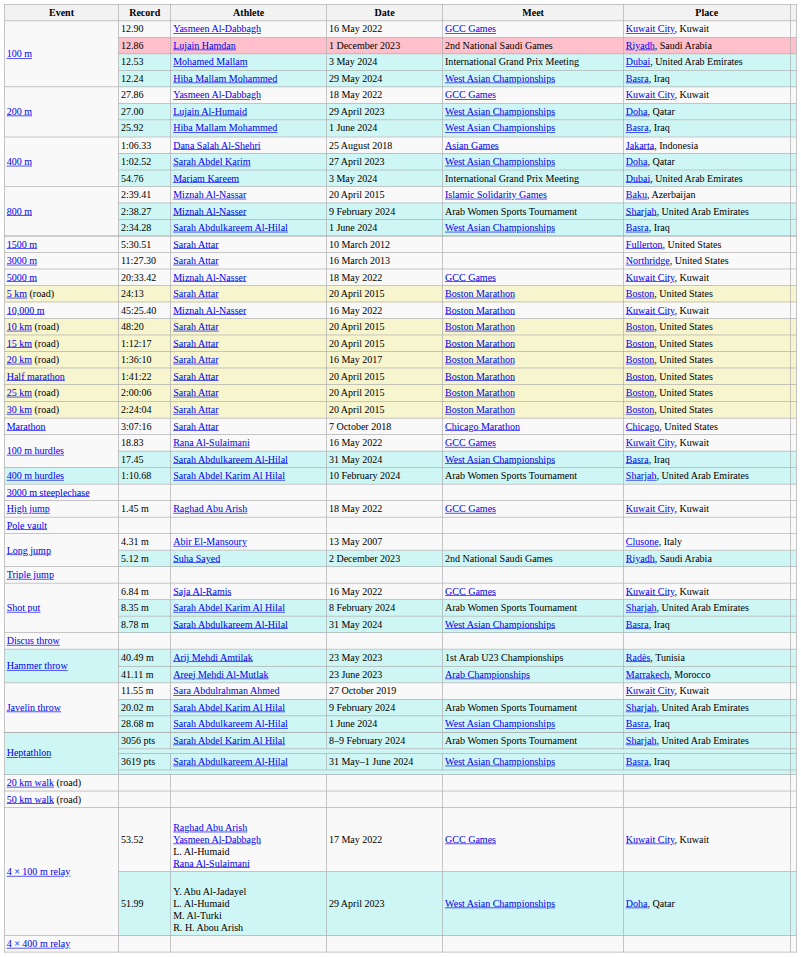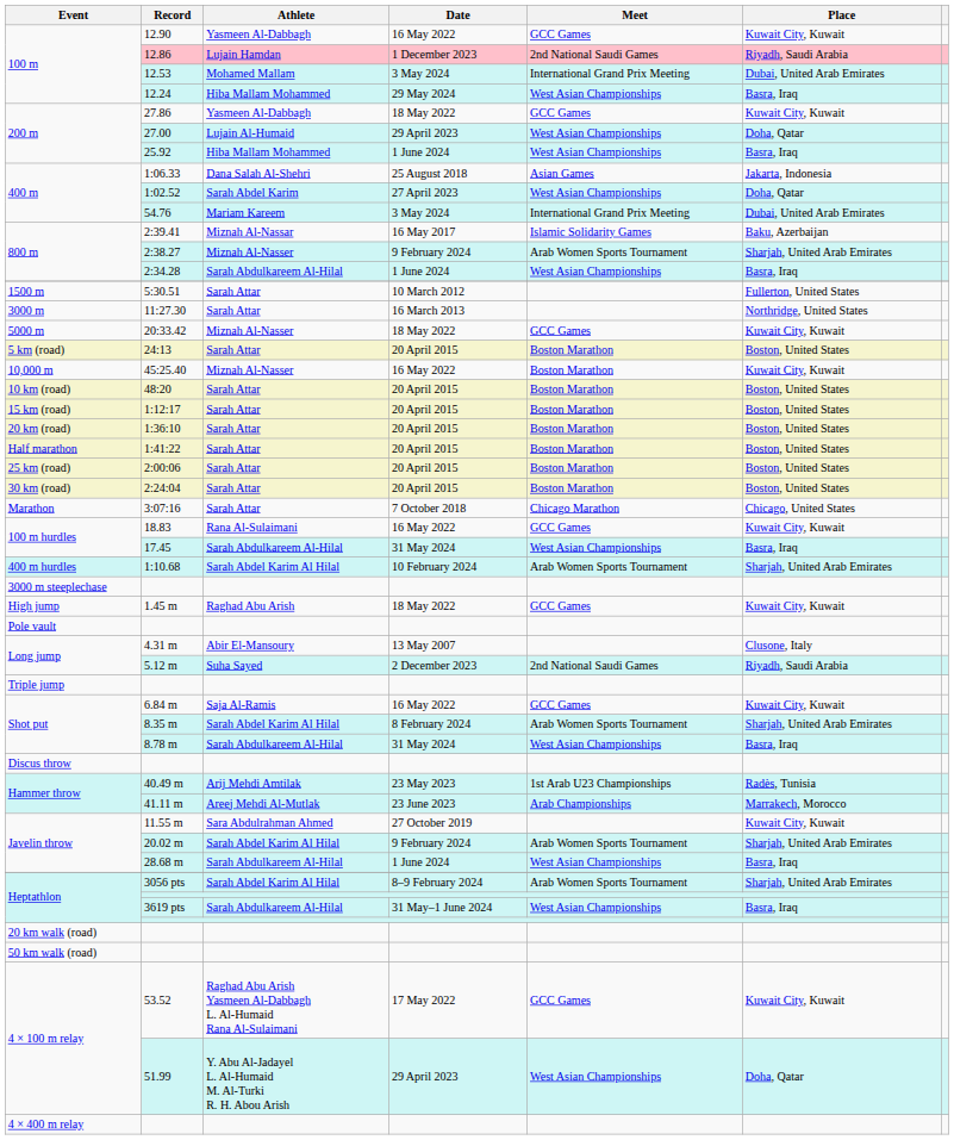 <table class="wikitable" style="font-size:95%; width: 95%;">
 <tr>
 <th>Event</th>
 <th>Record</th>
 <th>Athlete</th>
 <th>Date</th>
 <th>Meet</th>
 <th>Place</th>
 <th></th>
 </tr>
 <tr>
 <td rowspan=4><a href='#'>100 m</a></td>
 <td>12.90 </td>
 <td><a href='#'>Yasmeen Al-Dabbagh</a></td>
 <td>16 May 2022</td>
 <td><a href='#'>GCC Games</a></td>
 <td><a href='#'>Kuwait City</a>, Kuwait</td>
 <td></td>
 </tr>
 <tr style="background:pink">
 <td>12.86 </td>
 <td><a href='#'>Lujain Hamdan</a></td>
 <td>1 December 2023</td>
 <td>2nd National Saudi Games</td>
 <td><a href='#'>Riyadh</a>, Saudi Arabia</td>
 <td></td>
 </tr>
 <tr bgcolor="#CEF6F5">
 <td>12.53 </td>
 <td><a href='#'>Mohamed Mallam</a></td>
 <td>3 May 2024</td>
 <td>International Grand Prix Meeting</td>
 <td><a href='#'>Dubai</a>, United Arab Emirates</td>
 <td></td>
 </tr>
 <tr bgcolor=#CEF6F5>
 <td>12.24 </td>
 <td><a href='#'>Hiba Mallam Mohammed</a></td>
 <td>29 May 2024</td>
 <td><a href='#'>West Asian Championships</a></td>
 <td><a href='#'>Basra</a>, Iraq</td>
 <td></td>
 </tr>
 <tr>
 <td rowspan=3><a href='#'>200 m</a></td>
 <td>27.86 </td>
 <td><a href='#'>Yasmeen Al-Dabbagh</a></td>
 <td>18 May 2022</td>
 <td><a href='#'>GCC Games</a></td>
 <td><a href='#'>Kuwait City</a>, Kuwait</td>
 <td></td>
 </tr>
 <tr bgcolor="#CEF6F5">
 <td>27.00 </td>
 <td><a href='#'>Lujain Al-Humaid</a></td>
 <td>29 April 2023</td>
 <td><a href='#'>West Asian Championships</a></td>
 <td><a href='#'>Doha</a>, Qatar</td>
 <td></td>
 </tr>
 <tr bgcolor=#CEF6F5>
 <td>25.92 </td>
 <td><a href='#'>Hiba Mallam Mohammed</a></td>
 <td>1 June 2024</td>
 <td><a href='#'>West Asian Championships</a></td>
 <td><a href='#'>Basra</a>, Iraq</td>
 <td></td>
 </tr>
 <tr>
 <td rowspan=3><a href='#'>400 m</a></td>
 <td>1:06.33</td>
 <td><a href='#'>Dana Salah Al-Shehri</a></td>
 <td>25 August 2018</td>
 <td><a href='#'>Asian Games</a></td>
 <td><a href='#'>Jakarta</a>, Indonesia</td>
 <td></td>
 </tr>
 <tr bgcolor="#CEF6F5">
 <td>1:02.52</td>
 <td><a href='#'>Sarah Abdel Karim</a></td>
 <td>27 April 2023</td>
 <td><a href='#'>West Asian Championships</a></td>
 <td><a href='#'>Doha</a>, Qatar</td>
 <td></td>
 </tr>
 <tr bgcolor="#CEF6F5">
 <td>54.76</td>
 <td><a href='#'>Mariam Kareem</a></td>
 <td>3 May 2024</td>
 <td>International Grand Prix Meeting</td>
 <td><a href='#'>Dubai</a>, United Arab Emirates</td>
 <td></td>
 </tr>
 <tr>
 <td rowspan=3><a href='#'>800 m</a></td>
 <td>2:39.41</td>
 <td><a href='#'>Miznah Al-Nassar</a></td>
-<td>20 April 2015</td>
+<td>16 May 2017</td>
 <td><a href='#'>Islamic Solidarity Games</a></td>
 <td><a href='#'>Baku</a>, Azerbaijan</td>
 <td></td>
 </tr>
 <tr bgcolor=#CEF6F5>
 <td>2:38.27</td>
 <td><a href='#'>Miznah Al-Nasser</a></td>
 <td>9 February 2024</td>
 <td>Arab Women Sports Tournament</td>
 <td><a href='#'>Sharjah</a>, United Arab Emirates</td>
 <td></td>
 </tr>
 <tr bgcolor=#CEF6F5>
 <td>2:34.28</td>
 <td><a href='#'>Sarah Abdulkareem Al-Hilal</a></td>
 <td>1 June 2024</td>
 <td><a href='#'>West Asian Championships</a></td>
 <td><a href='#'>Basra</a>, Iraq</td>
 <td></td>
 </tr>
 <tr>
 </tr>
 <tr>
 <td><a href='#'>1500 m</a></td>
 <td>5:30.51</td>
 <td><a href='#'>Sarah Attar</a></td>
 <td>10 March 2012</td>
 <td></td>
 <td><a href='#'>Fullerton</a>, United States</td>
 <td></td>
 </tr>
 <tr>
 <td><a href='#'>3000 m</a></td>
 <td>11:27.30</td>
 <td><a href='#'>Sarah Attar</a></td>
 <td>16 March 2013</td>
 <td></td>
 <td><a href='#'>Northridge</a>, United States</td>
 <td></td>
 </tr>
 <tr>
 <td><a href='#'>5000 m</a></td>
 <td>20:33.42</td>
 <td><a href='#'>Miznah Al-Nasser</a></td>
 <td>18 May 2022</td>
 <td><a href='#'>GCC Games</a></td>
 <td><a href='#'>Kuwait City</a>, Kuwait</td>
 <td></td>
 </tr>
 <tr style="background:#f6F5CE;">
 <td><a href='#'>5 km</a> (road)</td>
 <td>24:13 </td>
 <td><a href='#'>Sarah Attar</a></td>
 <td>20 April 2015</td>
 <td><a href='#'>Boston Marathon</a></td>
 <td><a href='#'>Boston</a>, United States</td>
 <td></td>
 </tr>
 <tr>
 <td><a href='#'>10,000 m</a></td>
 <td>45:25.40</td>
 <td><a href='#'>Miznah Al-Nasser</a></td>
 <td>16 May 2022</td>
 <td><a href='#'>Boston Marathon</a></td>
 <td><a href='#'>Kuwait City</a>, Kuwait</td>
 <td></td>
 </tr>
 <tr style="background:#f6F5CE;">
 <td><a href='#'>10 km</a> (road)</td>
 <td>48:20 </td>
 <td><a href='#'>Sarah Attar</a></td>
 <td>20 April 2015</td>
 <td><a href='#'>Boston Marathon</a></td>
 <td><a href='#'>Boston</a>, United States</td>
 <td></td>
 </tr>
 <tr style="background:#f6F5CE;">
 <td><a href='#'>15 km</a> (road)</td>
 <td>1:12:17 </td>
 <td><a href='#'>Sarah Attar</a></td>
 <td>20 April 2015</td>
 <td><a href='#'>Boston Marathon</a></td>
 <td><a href='#'>Boston</a>, United States</td>
 <td></td>
 </tr>
 <tr style="background:#f6F5CE;">
 <td><a href='#'>20 km</a> (road)</td>
 <td>1:36:10 </td>
 <td><a href='#'>Sarah Attar</a></td>
-<td>16 May 2017</td>
+<td>20 April 2015</td>
 <td><a href='#'>Boston Marathon</a></td>
 <td><a href='#'>Boston</a>, United States</td>
 <td></td>
 </tr>
 <tr style="background:#f6F5CE;">
 <td><a href='#'>Half marathon</a></td>
 <td>1:41:22 </td>
 <td><a href='#'>Sarah Attar</a></td>
 <td>20 April 2015</td>
 <td><a href='#'>Boston Marathon</a></td>
 <td><a href='#'>Boston</a>, United States</td>
 <td></td>
 </tr>
 <tr style="background:#f6F5CE;">
 <td><a href='#'>25 km</a> (road)</td>
 <td>2:00:06 </td>
 <td><a href='#'>Sarah Attar</a></td>
 <td>20 April 2015</td>
 <td><a href='#'>Boston Marathon</a></td>
 <td><a href='#'>Boston</a>, United States</td>
 <td></td>
 </tr>
 <tr style="background:#f6F5CE;">
 <td><a href='#'>30 km</a> (road)</td>
 <td>2:24:04 </td>
 <td><a href='#'>Sarah Attar</a></td>
 <td>20 April 2015</td>
 <td><a href='#'>Boston Marathon</a></td>
 <td><a href='#'>Boston</a>, United States</td>
 <td></td>
 </tr>
 <tr>
 <td><a href='#'>Marathon</a></td>
 <td>3:07:16</td>
 <td><a href='#'>Sarah Attar</a></td>
 <td>7 October 2018</td>
 <td><a href='#'>Chicago Marathon</a></td>
 <td><a href='#'>Chicago</a>, United States</td>
 <td></td>
 </tr>
 <tr>
 <td rowspan=2><a href='#'>100 m hurdles</a></td>
 <td>18.83 </td>
 <td><a href='#'>Rana Al-Sulaimani</a></td>
 <td>16 May 2022</td>
 <td><a href='#'>GCC Games</a></td>
 <td><a href='#'>Kuwait City</a>, Kuwait</td>
 <td></td>
 </tr>
 <tr bgcolor=#CEF6F5>
 <td>17.45 </td>
 <td><a href='#'>Sarah Abdulkareem Al-Hilal</a></td>
 <td>31 May 2024</td>
 <td><a href='#'>West Asian Championships</a></td>
 <td><a href='#'>Basra</a>, Iraq</td>
 <td></td>
 </tr>
 <tr bgcolor=#CEF6F5>
 <td><a href='#'>400 m hurdles</a></td>
 <td>1:10.68</td>
 <td><a href='#'>Sarah Abdel Karim Al Hilal</a></td>
 <td>10 February 2024</td>
 <td>Arab Women Sports Tournament</td>
 <td><a href='#'>Sharjah</a>, United Arab Emirates</td>
 <td></td>
 </tr>
 <tr>
 <td><a href='#'>3000 m steeplechase</a></td>
 <td></td>
 <td></td>
 <td></td>
 <td></td>
 <td></td>
 <td></td>
 </tr>
 <tr>
 <td><a href='#'>High jump</a></td>
 <td>1.45 m</td>
 <td><a href='#'>Raghad Abu Arish</a></td>
 <td>18 May 2022</td>
 <td><a href='#'>GCC Games</a></td>
 <td><a href='#'>Kuwait City</a>, Kuwait</td>
 <td></td>
 </tr>
 <tr>
 <td><a href='#'>Pole vault</a></td>
 <td></td>
 <td></td>
 <td></td>
 <td></td>
 <td></td>
 <td></td>
 </tr>
 <tr>
 <td rowspan=2><a href='#'>Long jump</a></td>
 <td>4.31 m</td>
 <td><a href='#'>Abir El-Mansoury</a></td>
 <td>13 May 2007</td>
 <td></td>
 <td><a href='#'>Clusone</a>, Italy</td>
 <td></td>
 </tr>
 <tr bgcolor=#CEF6F5>
 <td>5.12 m </td>
 <td><a href='#'>Suha Sayed</a></td>
 <td>2 December 2023</td>
 <td>2nd National Saudi Games</td>
 <td><a href='#'>Riyadh</a>, Saudi Arabia</td>
 <td></td>
 </tr>
 <tr>
 <td><a href='#'>Triple jump</a></td>
 <td></td>
 <td></td>
 <td></td>
 <td></td>
 <td></td>
 <td></td>
 </tr>
 <tr>
 <td rowspan=3><a href='#'>Shot put</a></td>
 <td>6.84 m</td>
 <td><a href='#'>Saja Al-Ramis</a></td>
 <td>16 May 2022</td>
 <td><a href='#'>GCC Games</a></td>
 <td><a href='#'>Kuwait City</a>, Kuwait</td>
 <td></td>
 </tr>
 <tr bgcolor=#CEF6F5>
 <td>8.35 m</td>
 <td><a href='#'>Sarah Abdel Karim Al Hilal</a></td>
 <td>8 February 2024</td>
 <td>Arab Women Sports Tournament</td>
 <td><a href='#'>Sharjah</a>, United Arab Emirates</td>
 <td></td>
 </tr>
 <tr bgcolor=#CEF6F5>
 <td>8.78 m</td>
 <td><a href='#'>Sarah Abdulkareem Al-Hilal</a></td>
 <td>31 May 2024</td>
 <td><a href='#'>West Asian Championships</a></td>
 <td><a href='#'>Basra</a>, Iraq</td>
 <td></td>
 </tr>
 <tr>
 <td><a href='#'>Discus throw</a></td>
 <td></td>
 <td></td>
 <td></td>
 <td></td>
 <td></td>
 <td></td>
 </tr>
 <tr bgcolor="#CEF6F5">
 <td rowspan=2><a href='#'>Hammer throw</a></td>
 <td>40.49 m</td>
 <td><a href='#'>Arij Mehdi Amtilak</a></td>
 <td>23 May 2023</td>
 <td>1st Arab U23 Championships</td>
 <td><a href='#'>Radès</a>, Tunisia</td>
 <td></td>
 </tr>
 <tr bgcolor="#CEF6F5">
 <td>41.11 m</td>
 <td><a href='#'>Areej Mehdi Al-Mutlak</a></td>
 <td>23 June 2023</td>
 <td><a href='#'>Arab Championships</a></td>
 <td><a href='#'>Marrakech</a>, Morocco</td>
 <td></td>
 </tr>
 <tr>
 <td rowspan=3><a href='#'>Javelin throw</a></td>
 <td>11.55 m</td>
 <td><a href='#'>Sara Abdulrahman Ahmed</a></td>
 <td>27 October 2019</td>
 <td></td>
 <td><a href='#'>Kuwait City</a>, Kuwait</td>
 <td></td>
 </tr>
 <tr bgcolor=#CEF6F5>
 <td>20.02 m</td>
 <td><a href='#'>Sarah Abdel Karim Al Hilal</a></td>
 <td>9 February 2024</td>
 <td>Arab Women Sports Tournament</td>
 <td><a href='#'>Sharjah</a>, United Arab Emirates</td>
 <td></td>
 </tr>
 <tr bgcolor=#CEF6F5>
 <td>28.68 m</td>
 <td><a href='#'>Sarah Abdulkareem Al-Hilal</a></td>
 <td>1 June 2024</td>
 <td><a href='#'>West Asian Championships</a></td>
 <td><a href='#'>Basra</a>, Iraq</td>
 <td></td>
 </tr>
 <tr>
 </tr>
 <tr bgcolor=#CEF6F5>
 <td rowspan=4><a href='#'>Heptathlon</a></td>
 <td>3056 pts</td>
 <td><a href='#'>Sarah Abdel Karim Al Hilal</a></td>
 <td>8–9 February 2024</td>
 <td>Arab Women Sports Tournament</td>
 <td><a href='#'>Sharjah</a>, United Arab Emirates</td>
 <td></td>
 </tr>
 <tr bgcolor=#CEF6F5>
 <td colspan=5></td>
 <td></td>
 </tr>
 <tr bgcolor=#CEF6F5>
 <td>3619 pts</td>
 <td><a href='#'>Sarah Abdulkareem Al-Hilal</a></td>
 <td>31 May–1 June 2024</td>
 <td><a href='#'>West Asian Championships</a></td>
 <td><a href='#'>Basra</a>, Iraq</td>
 <td></td>
 </tr>
 <tr bgcolor=#CEF6F5>
 <td colspan=5></td>
 <td></td>
 </tr>
 <tr>
 <td><a href='#'>20 km walk</a> (road)</td>
 <td></td>
 <td></td>
 <td></td>
 <td></td>
 <td></td>
 <td></td>
 </tr>
 <tr>
 <td><a href='#'>50 km walk</a> (road)</td>
 <td></td>
 <td></td>
 <td></td>
 <td></td>
 <td></td>
 <td></td>
 </tr>
 <tr>
 <td rowspan=2><a href='#'>4 × 100 m relay</a></td>
 <td>53.52</td>
 <td><br><a href='#'>Raghad Abu Arish</a><br><a href='#'>Yasmeen Al-Dabbagh</a><br>L. Al-Humaid<br><a href='#'>Rana Al-Sulaimani</a></td>
 <td>17 May 2022</td>
 <td><a href='#'>GCC Games</a></td>
 <td><a href='#'>Kuwait City</a>, Kuwait</td>
 <td></td>
 </tr>
 <tr bgcolor="#CEF6F5">
 <td>51.99</td>
 <td><br>Y. Abu Al-Jadayel<br>L. Al-Humaid<br>M. Al-Turki<br>R. H. Abou Arish</td>
 <td>29 April 2023</td>
 <td><a href='#'>West Asian Championships</a></td>
 <td><a href='#'>Doha</a>, Qatar</td>
 <td></td>
 </tr>
 <tr>
 <td><a href='#'>4 × 400 m relay</a></td>
 <td></td>
 <td></td>
 <td></td>
 <td></td>
 <td></td>
 <td></td>
 </tr>
 </table>
